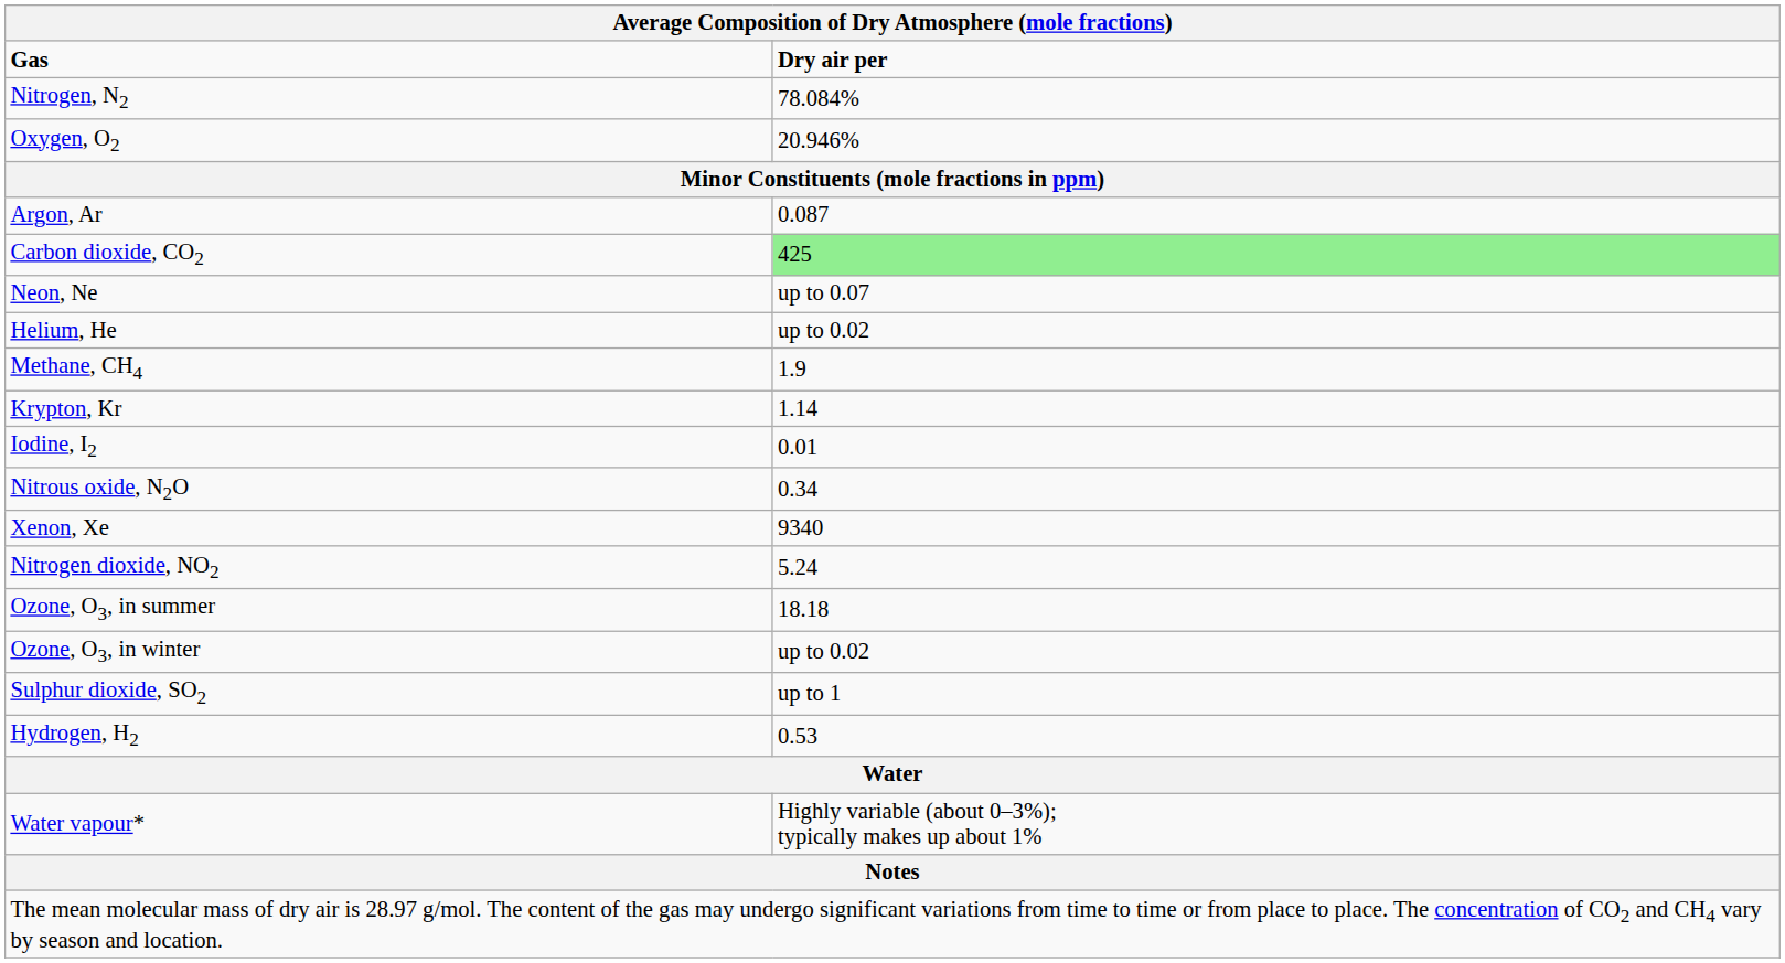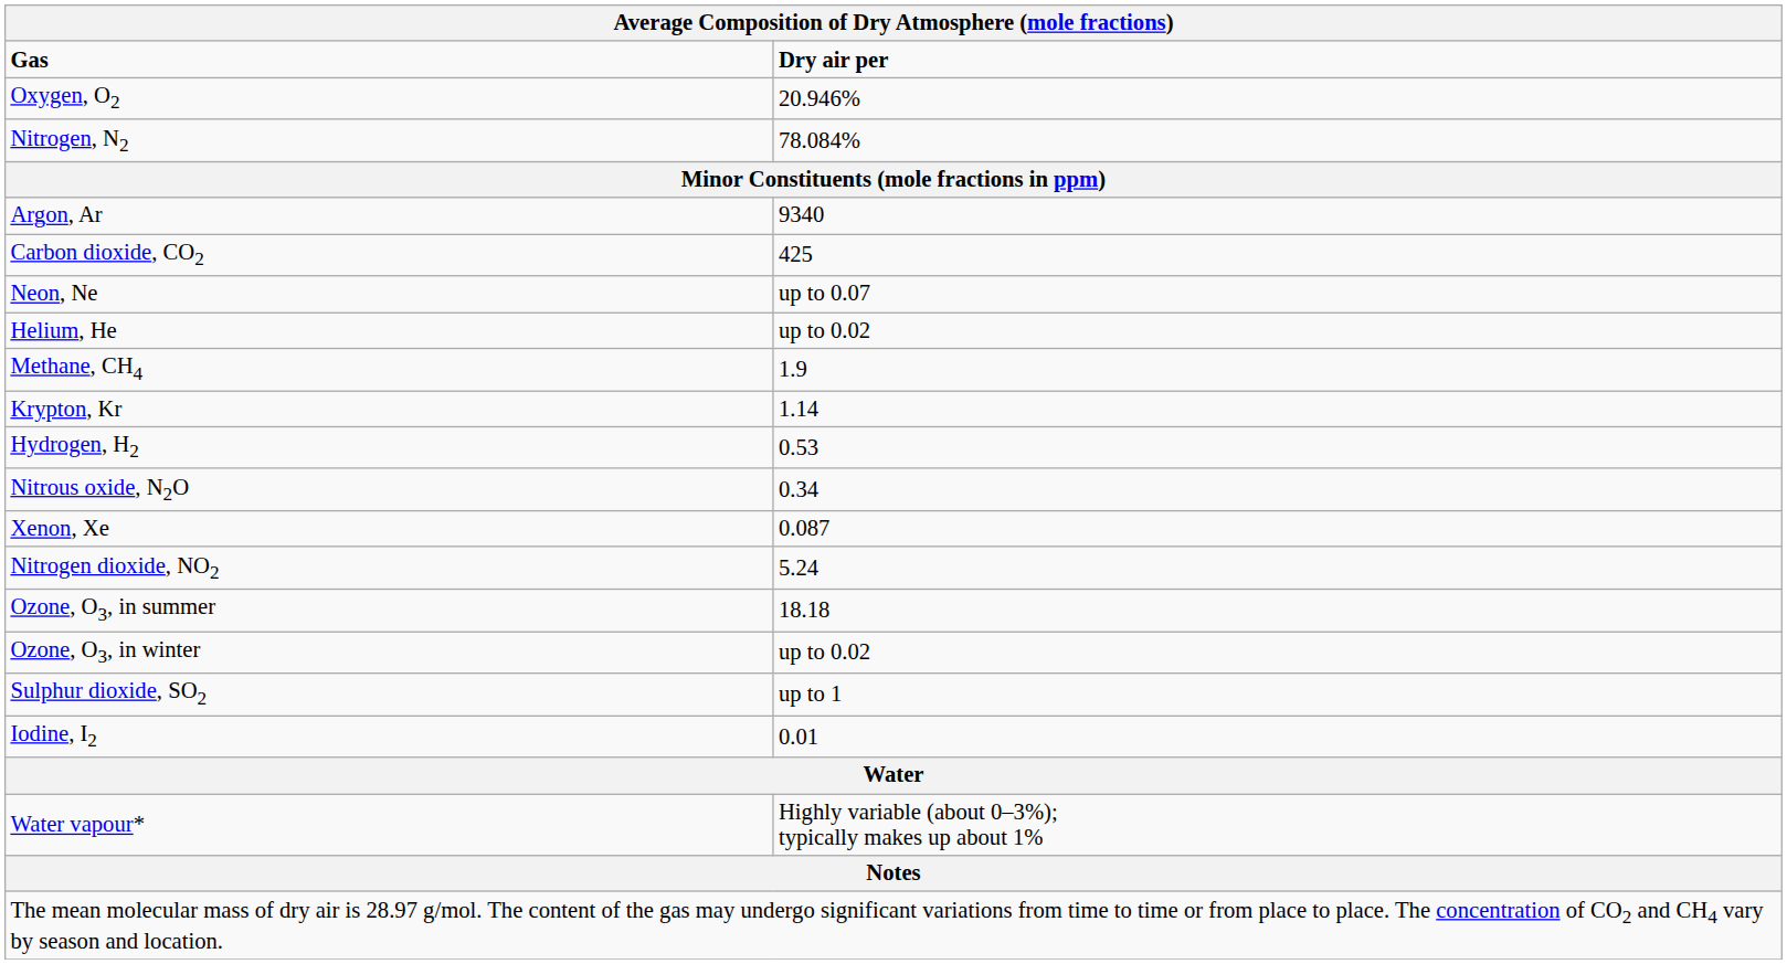 <table class="wikitable">
 <tr>
 <th colspan="2"><strong>Average Composition of Dry Atmosphere (<a href='#'>mole fractions</a>)</strong></th>
 </tr>
 <tr>
 <td><strong>Gas</strong></td>
 <td><strong>Dry air per </strong></td>
 </tr>
 <tr>
+<td><a href='#'>Oxygen</a>, O<sub>2</sub></td>
+<td>20.946%</td>
+</tr>
+<tr>
 <td><a href='#'>Nitrogen</a>, N<sub>2</sub></td>
 <td>78.084%</td>
-</tr>
-<tr>
-<td><a href='#'>Oxygen</a>, O<sub>2</sub></td>
-<td>20.946%</td>
 </tr>
 <tr>
 <th colspan="2">Minor Constituents (mole fractions in <a href='#'>ppm</a>)</th>
 </tr>
 <tr>
 <td><a href='#'>Argon</a>, Ar</td>
-<td>0.087</td>
+<td>9340</td>
 </tr>
 <tr>
 <td><a href='#'>Carbon dioxide</a>, CO<sub>2</sub></td>
-<td style="background: lightgreen;">425</td>
+<td>425</td>
 </tr>
 <tr>
 <td><a href='#'>Neon</a>, Ne</td>
 <td>up to 0.07</td>
 </tr>
 <tr>
 <td><a href='#'>Helium</a>, He</td>
 <td>up to 0.02</td>
 </tr>
 <tr>
 <td><a href='#'>Methane</a>, CH<sub>4</sub></td>
 <td>1.9</td>
 </tr>
 <tr>
 <td><a href='#'>Krypton</a>, Kr</td>
 <td>1.14</td>
 </tr>
 <tr>
-<td><a href='#'>Iodine</a>, I<sub>2</sub></td>
-<td>0.01</td>
+<td><a href='#'>Hydrogen</a>, H<sub>2</sub></td>
+<td>0.53</td>
 </tr>
 <tr>
 <td><a href='#'>Nitrous oxide</a>, N<sub>2</sub>O</td>
 <td>0.34</td>
 </tr>
 <tr>
 <td><a href='#'>Xenon</a>, Xe</td>
-<td>9340</td>
+<td>0.087</td>
 </tr>
 <tr>
 <td><a href='#'>Nitrogen dioxide</a>, NO<sub>2</sub></td>
 <td>5.24</td>
 </tr>
 <tr>
 <td><a href='#'>Ozone</a>, O<sub>3</sub>, in summer</td>
 <td>18.18</td>
 </tr>
 <tr>
 <td><a href='#'>Ozone</a>, O<sub>3</sub>, in winter</td>
 <td>up to 0.02</td>
 </tr>
 <tr>
 <td><a href='#'>Sulphur dioxide</a>, SO<sub>2</sub></td>
 <td>up to 1</td>
 </tr>
 <tr>
-<td><a href='#'>Hydrogen</a>, H<sub>2</sub></td>
-<td>0.53</td>
+<td><a href='#'>Iodine</a>, I<sub>2</sub></td>
+<td>0.01</td>
 </tr>
 <tr>
 <th colspan="2"><strong>Water</strong></th>
 </tr>
 <tr>
 <td><a href='#'>Water vapour</a>*</td>
 <td>Highly variable (about 0–3%);<br>typically makes up about 1%</td>
 </tr>
 <tr>
 <th colspan="2"><strong>Notes</strong></th>
 </tr>
 <tr>
 <td colspan="2">The mean molecular mass of dry air is 28.97 g/mol. The content of the gas may undergo significant variations from time to time or from place to place. The <a href='#'>concentration</a> of CO<sub>2</sub> and CH<sub>4</sub> vary by season and location.</td>
 </tr>
 </table>
